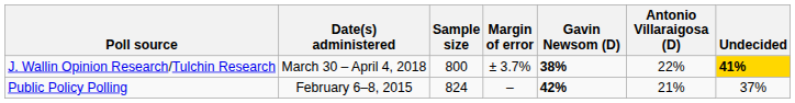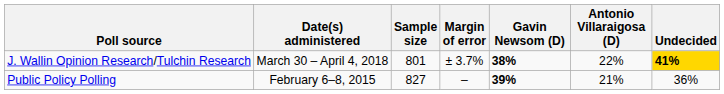 <table class="wikitable">
 <tr valign=bottom>
 <th>Poll source</th>
 <th>Date(s)<br>administered</th>
 <th>Sample<br>size</th>
 <th>Margin<br>of error</th>
 <th style="width:100px;">Gavin<br>Newsom (D)</th>
 <th style="width:100px;">Antonio<br>Villaraigosa (D)</th>
 <th>Undecided</th>
 </tr>
 <tr>
 <td><a href='#'>J. Wallin Opinion Research</a>/<a href='#'>Tulchin Research</a></td>
 <td align=center>March 30 – April 4, 2018</td>
-<td align=center>800</td>
+<td align=center>801</td>
 <td align=center>± 3.7%</td>
 <td><strong>38%</strong></td>
 <td align=center>22%</td>
 <td style="background: gold;"><strong>41%</strong></td>
 </tr>
 <tr>
 <td><a href='#'>Public Policy Polling</a></td>
 <td align=center>February 6–8, 2015</td>
-<td align=center>824</td>
+<td align=center>827</td>
 <td align=center>–</td>
-<td><strong>42%</strong></td>
+<td><strong>39%</strong></td>
 <td align=center>21%</td>
-<td align=center>37%</td>
+<td align=center>36%</td>
 </tr>
 </table>
